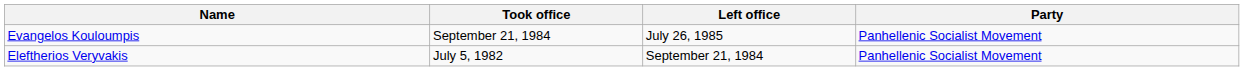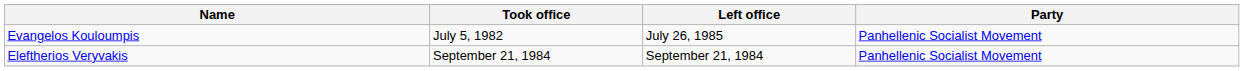 <table class="wikitable">
 <tr>
 <th width="20%">Name</th>
 <th width="10%">Took office</th>
 <th width="10%">Left office</th>
 <th width="18%">Party</th>
 </tr>
 <tr>
 <td><a href='#'>Evangelos Kouloumpis</a></td>
-<td>September 21, 1984</td>
+<td>July 5, 1982</td>
 <td>July 26, 1985</td>
 <td><a href='#'>Panhellenic Socialist Movement</a></td>
 </tr>
 <tr>
 <td><a href='#'>Eleftherios Veryvakis</a></td>
-<td>July 5, 1982</td>
+<td>September 21, 1984</td>
 <td>September 21, 1984</td>
 <td><a href='#'>Panhellenic Socialist Movement</a></td>
 </tr>
 </table>
